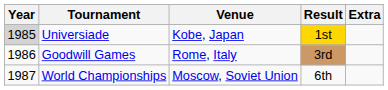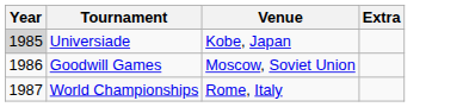 <table class="wikitable" style="border-collapse: collapse; font-size: 95%;">
 <tr>
 <th>Year</th>
 <th>Tournament</th>
 <th>Venue</th>
-<th>Result</th>
 <th>Extra</th>
 </tr>
 <tr>
 <td style="background: lightgrey;">1985</td>
 <td><a href='#'>Universiade</a></td>
 <td><a href='#'>Kobe</a>, <a href='#'>Japan</a></td>
-<td bgcolor=gold align="center">1st</td>
 <td></td>
 </tr>
 <tr>
 <td>1986</td>
 <td><a href='#'>Goodwill Games</a></td>
-<td><a href='#'>Rome</a>, <a href='#'>Italy</a></td>
-<td bgcolor="cc9966" align="center">3rd</td>
+<td><a href='#'>Moscow</a>, <a href='#'>Soviet Union</a></td>
 <td></td>
 </tr>
 <tr>
 <td>1987</td>
 <td><a href='#'>World Championships</a></td>
-<td><a href='#'>Moscow</a>, <a href='#'>Soviet Union</a></td>
-<td align="center">6th</td>
+<td><a href='#'>Rome</a>, <a href='#'>Italy</a></td>
 <td></td>
 </tr>
 </table>
